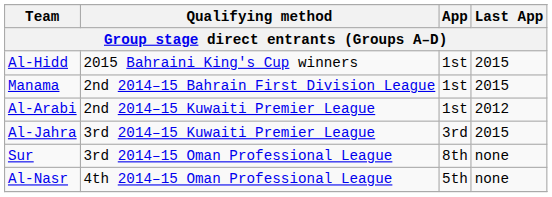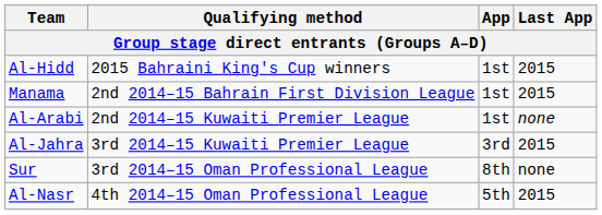 <table class="wikitable">
 <tr>
 </tr>
 <tr>
 <th>Team</th>
 <th>Qualifying method</th>
 <th>App</th>
 <th>Last App</th>
 </tr>
 <tr>
 <th colspan=4><a href='#'>Group stage</a> direct entrants (Groups A–D)</th>
 </tr>
 <tr>
 <td> <a href='#'>Al-Hidd</a></td>
 <td>2015 <a href='#'>Bahraini King's Cup</a> winners</td>
 <td>1st</td>
 <td>2015</td>
 </tr>
 <tr>
 <td> <a href='#'>Manama</a></td>
 <td>2nd  <a href='#'>2014–15 Bahrain First Division League</a></td>
 <td>1st</td>
 <td>2015</td>
 </tr>
 <tr>
 <td> <a href='#'>Al-Arabi</a></td>
 <td>2nd <a href='#'>2014–15 Kuwaiti Premier League</a></td>
 <td>1st</td>
-<td>2012</td>
+<td><em>none</em></td>
 </tr>
 <tr>
 <td> <a href='#'>Al-Jahra</a></td>
 <td>3rd <a href='#'>2014–15 Kuwaiti Premier League</a></td>
 <td>3rd</td>
 <td>2015</td>
 </tr>
 <tr>
 <td> <a href='#'>Sur</a></td>
 <td>3rd <a href='#'>2014–15 Oman Professional League</a></td>
 <td>8th</td>
 <td>none</td>
 </tr>
 <tr>
 <td> <a href='#'>Al-Nasr</a></td>
 <td>4th <a href='#'>2014–15 Oman Professional League</a></td>
 <td>5th</td>
-<td>none</td>
+<td>2015</td>
 </tr>
 <tr>
 </tr>
 </table>
